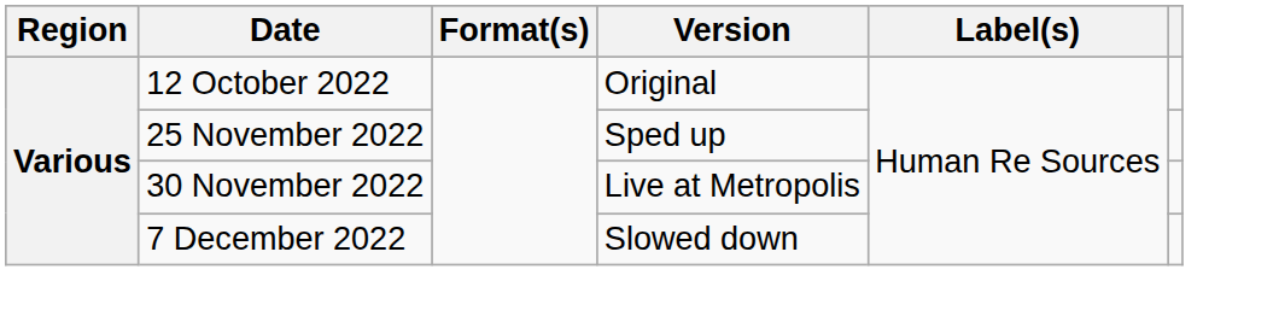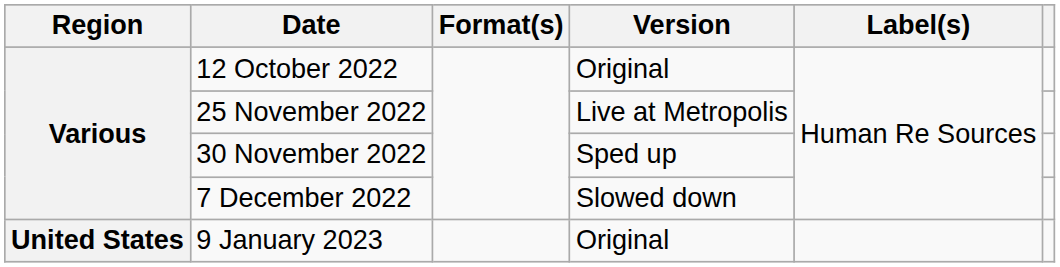 <table class="wikitable plainrowheaders">
 <tr>
 <th scope="col">Region</th>
 <th scope="col">Date</th>
 <th scope="col">Format(s)</th>
 <th scope="col">Version</th>
 <th scope="col">Label(s)</th>
 <th scope="col"></th>
 </tr>
 <tr>
 <th scope="row" rowspan="4">Various</th>
 <td>12 October 2022</td>
 <td rowspan="4"></td>
 <td>Original</td>
 <td rowspan="4">Human Re Sources</td>
 <td style="text-align:center;"></td>
 </tr>
 <tr>
 <td>25 November 2022</td>
-<td>Sped up</td>
+<td>Live at Metropolis</td>
 <td style="text-align:center;"></td>
 </tr>
 <tr>
 <td>30 November 2022</td>
-<td>Live at Metropolis</td>
+<td>Sped up</td>
 <td style="text-align:center;"></td>
 </tr>
 <tr>
 <td>7 December 2022</td>
 <td>Slowed down</td>
 <td style="text-align:center;"></td>
 </tr>
+<tr>
+<th scope="row">United States</th>
+<td>9 January 2023</td>
+<td></td>
+<td>Original</td>
+<td></td>
+<td style="text-align:center;"></td>
+</tr>
 </table>
